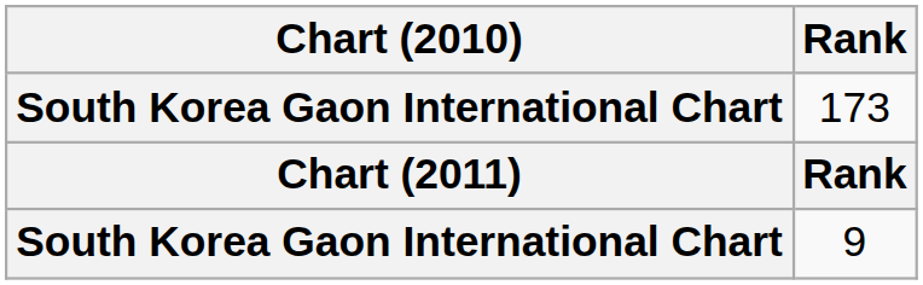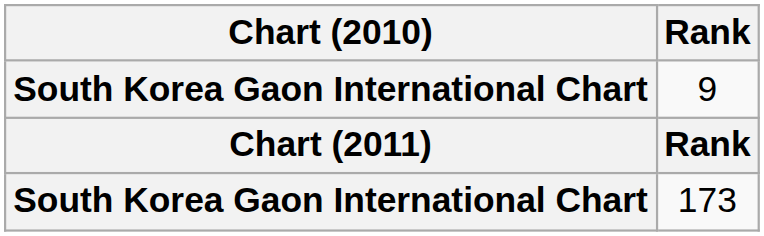 <table class="wikitable plainrowheaders">
 <tr>
 <th scope="col">Chart (2010)</th>
 <th scope="col">Rank</th>
 </tr>
 <tr>
 <th scope="row">South Korea Gaon International Chart</th>
-<td style="text-align:center;">173</td>
+<td style="text-align:center;">9</td>
 </tr>
 <tr>
 <th scope="col">Chart (2011)</th>
 <th scope="col">Rank</th>
 </tr>
 <tr>
 <th scope="row">South Korea Gaon International Chart</th>
-<td style="text-align:center;">9</td>
+<td style="text-align:center;">173</td>
 </tr>
 </table>
